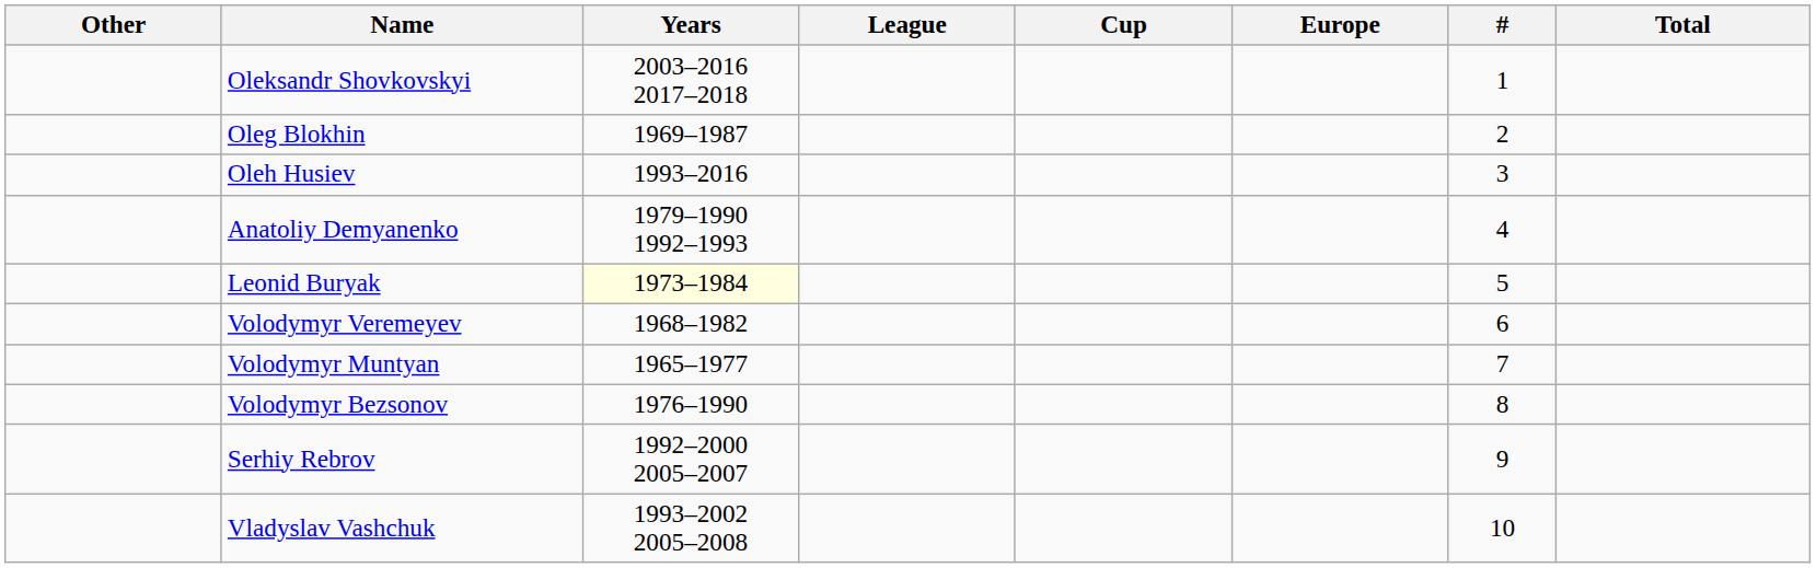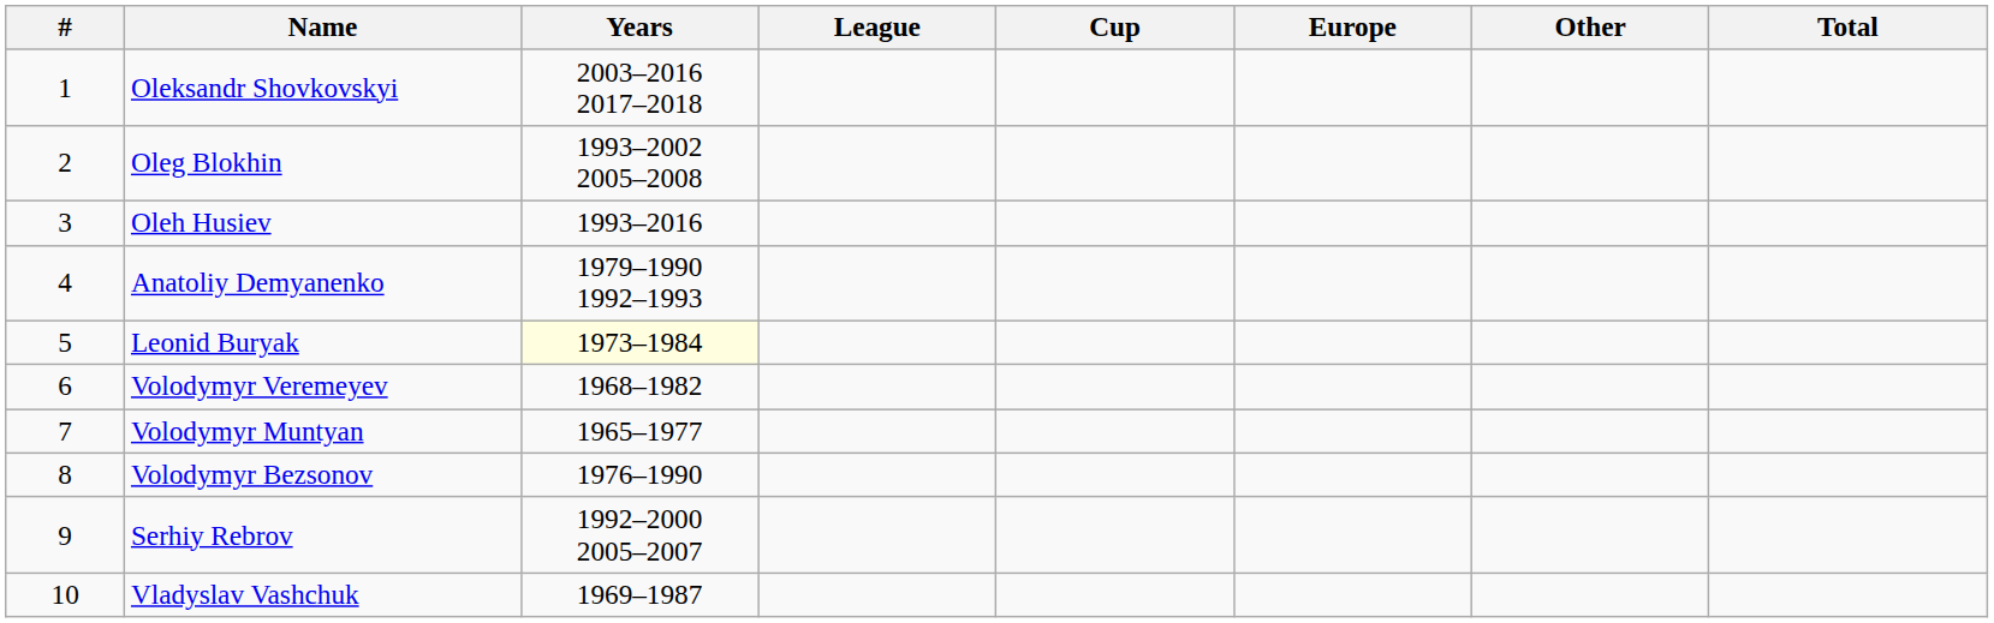 <table class="wikitable sortable"  style="text-align:center; width:90%;">
 <tr>
-<th width=12%>Other</th>
+<th width=6%>#</th>
 <th width=20%>Name</th>
 <th width=12%>Years</th>
 <th width=12%>League</th>
 <th width=12%>Cup</th>
 <th width=12%>Europe</th>
-<th width=6%>#</th>
+<th width=12%>Other</th>
 <th width=14%>Total</th>
 </tr>
 <tr>
-<td></td>
+<td>1</td>
 <td style="text-align:left;"> <a href='#'>Oleksandr Shovkovskyi</a></td>
 <td>2003–2016 <br> 2017–2018</td>
 <td></td>
 <td></td>
 <td></td>
-<td>1</td>
+<td></td>
 <td></td>
 </tr>
 <tr>
-<td></td>
+<td>2</td>
 <td style="text-align:left;"> <a href='#'>Oleg Blokhin</a></td>
-<td>1969–1987</td>
+<td>1993–2002 <br> 2005–2008</td>
 <td></td>
 <td></td>
 <td></td>
-<td>2</td>
+<td></td>
 <td></td>
 </tr>
 <tr>
-<td></td>
+<td>3</td>
 <td style="text-align:left;"> <a href='#'>Oleh Husiev</a></td>
 <td>1993–2016</td>
 <td></td>
 <td></td>
 <td></td>
-<td>3</td>
+<td></td>
 <td></td>
 </tr>
 <tr>
-<td></td>
+<td>4</td>
 <td style="text-align:left;"> <a href='#'>Anatoliy Demyanenko</a></td>
 <td>1979–1990 <br> 1992–1993</td>
 <td></td>
 <td></td>
 <td></td>
-<td>4</td>
+<td></td>
 <td></td>
 </tr>
 <tr>
-<td></td>
+<td>5</td>
 <td style="text-align:left;"> <a href='#'>Leonid Buryak</a></td>
 <td style="background: lightyellow;">1973–1984</td>
 <td></td>
 <td></td>
 <td></td>
-<td>5</td>
+<td></td>
 <td></td>
 </tr>
 <tr>
-<td></td>
+<td>6</td>
 <td style="text-align:left;"> <a href='#'>Volodymyr Veremeyev</a></td>
 <td>1968–1982</td>
 <td></td>
 <td></td>
 <td></td>
-<td>6</td>
+<td></td>
 <td></td>
 </tr>
 <tr>
-<td></td>
+<td>7</td>
 <td style="text-align:left;"> <a href='#'>Volodymyr Muntyan</a></td>
 <td>1965–1977</td>
 <td></td>
 <td></td>
 <td></td>
-<td>7</td>
+<td></td>
 <td></td>
 </tr>
 <tr>
-<td></td>
+<td>8</td>
 <td style="text-align:left;"> <a href='#'>Volodymyr Bezsonov</a></td>
 <td>1976–1990</td>
 <td></td>
 <td></td>
 <td></td>
-<td>8</td>
+<td></td>
 <td></td>
 </tr>
 <tr>
-<td></td>
+<td>9</td>
 <td style="text-align:left;"> <a href='#'>Serhiy Rebrov</a></td>
 <td>1992–2000 <br> 2005–2007</td>
 <td></td>
 <td></td>
 <td></td>
-<td>9</td>
+<td></td>
 <td></td>
 </tr>
 <tr>
-<td></td>
+<td>10</td>
 <td style="text-align:left;"> <a href='#'>Vladyslav Vashchuk</a></td>
-<td>1993–2002 <br> 2005–2008</td>
+<td>1969–1987</td>
 <td></td>
 <td></td>
 <td></td>
-<td>10</td>
+<td></td>
 <td></td>
 </tr>
 </table>
